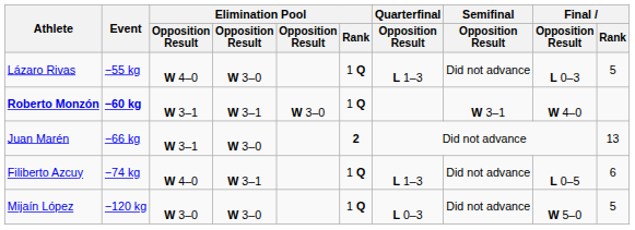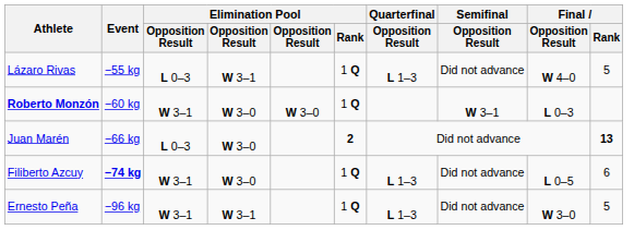 <table class="wikitable" style="font-size:90%">
 <tr>
 <th rowspan="2">Athlete</th>
 <th rowspan="2">Event</th>
 <th colspan=4>Elimination Pool</th>
 <th>Quarterfinal</th>
 <th>Semifinal</th>
 <th colspan=2>Final / </th>
 </tr>
 <tr style="font-size: 95%">
 <th>Opposition<br>Result</th>
 <th>Opposition<br>Result</th>
 <th>Opposition<br>Result</th>
 <th>Rank</th>
 <th>Opposition<br>Result</th>
 <th>Opposition<br>Result</th>
 <th>Opposition<br>Result</th>
 <th>Rank</th>
 </tr>
 <tr align=center>
 <td align=left><a href='#'>Lázaro Rivas</a></td>
 <td align=left><a href='#'>−55 kg</a></td>
-<td><br><strong>W</strong> 4–0 <sup></sup></td>
-<td><br><strong>W</strong> 3–0 <sup></sup></td>
+<td><br><strong>L</strong> 0–3 <sup></sup></td>
+<td><br><strong>W</strong> 3–1 <sup></sup></td>
 <td></td>
 <td>1 <strong>Q</strong></td>
 <td><br><strong>L</strong> 1–3 <sup></sup></td>
 <td>Did not advance</td>
-<td><br><strong>L</strong> 0–3 <sup></sup></td>
+<td><br><strong>W</strong> 4–0 <sup></sup></td>
 <td>5</td>
 </tr>
 <tr align=center>
 <td align=left><strong><a href='#'>Roberto Monzón</a></strong></td>
-<td align=left><strong><a href='#'>−60 kg</a></strong></td>
+<td align=left><a href='#'>−60 kg</a></td>
 <td><br><strong>W</strong> 3–1 <sup></sup></td>
-<td><br><strong>W</strong> 3–1 <sup></sup></td>
+<td><br><strong>W</strong> 3–0 <sup></sup></td>
 <td><br><strong>W</strong> 3–0 <sup></sup></td>
 <td>1 <strong>Q</strong></td>
 <td></td>
 <td><br><strong>W</strong> 3–1 <sup></sup></td>
-<td><br><strong>W</strong> 4–0 <sup></sup></td>
+<td><br><strong>L</strong> 0–3 <sup></sup></td>
 <td></td>
 </tr>
 <tr align=center>
 <td align=left><a href='#'>Juan Marén</a></td>
 <td align=left><a href='#'>−66 kg</a></td>
-<td><br><strong>W</strong> 3–1 <sup></sup></td>
+<td><br><strong>L</strong> 0–3 <sup></sup></td>
 <td><br><strong>W</strong> 3–0 <sup></sup></td>
 <td></td>
 <td><strong>2</strong></td>
 <td colspan=3>Did not advance</td>
-<td>13</td>
+<td><strong>13</strong></td>
 </tr>
 <tr align=center>
 <td align=left><a href='#'>Filiberto Azcuy</a></td>
-<td align=left><a href='#'>−74 kg</a></td>
-<td><br><strong>W</strong> 4–0 <sup></sup></td>
+<td align=left><strong><a href='#'>−74 kg</a></strong></td>
 <td><br><strong>W</strong> 3–1 <sup></sup></td>
+<td><br><strong>W</strong> 3–0 <sup></sup></td>
 <td></td>
 <td>1 <strong>Q</strong></td>
 <td><br><strong>L</strong> 1–3 <sup></sup></td>
 <td>Did not advance</td>
 <td><br><strong>L</strong> 0–5 <sup></sup></td>
 <td>6</td>
 </tr>
 <tr align=center>
-<td align=left><a href='#'>Mijaín López</a></td>
-<td align=left><a href='#'>−120 kg</a></td>
-<td><br><strong>W</strong> 3–0 <sup></sup></td>
-<td><br><strong>W</strong> 3–0 <sup></sup></td>
+<td align=left><a href='#'>Ernesto Peña</a></td>
+<td align=left><a href='#'>−96 kg</a></td>
+<td><br><strong>W</strong> 3–1 <sup></sup></td>
+<td><br><strong>W</strong> 3–1 <sup></sup></td>
 <td></td>
 <td>1 <strong>Q</strong></td>
-<td><br><strong>L</strong> 0–3 <sup></sup></td>
+<td><br><strong>L</strong> 1–3 <sup></sup></td>
 <td>Did not advance</td>
-<td><br><strong>W</strong> 5–0 <sup></sup></td>
+<td><br><strong>W</strong> 3–0 <sup></sup></td>
 <td>5</td>
 </tr>
 </table>
